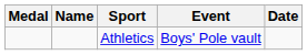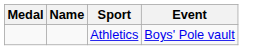 <table class="wikitable sortable" style="font-size: 95%;">
 <tr>
 <th>Medal</th>
 <th>Name</th>
 <th>Sport</th>
 <th>Event</th>
-<th>Date</th>
 </tr>
 <tr>
 <td></td>
 <td></td>
 <td><a href='#'>Athletics</a></td>
 <td><a href='#'>Boys' Pole vault</a></td>
-<td></td>
 </tr>
 </table>
